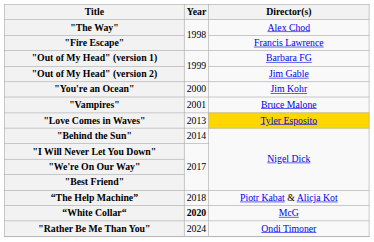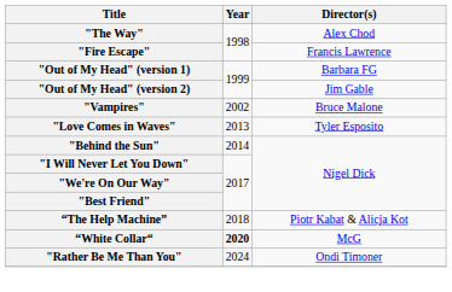 <table class="wikitable plainrowheaders" style="text-align:center;">
 <tr>
 <th scope="col" style="width:18em;">Title</th>
 <th scope="col">Year</th>
 <th scope="col" style="width:16em;">Director(s)</th>
 </tr>
 <tr>
 <th scope="row">"The Way"</th>
 <td rowspan="2">1998</td>
 <td><a href='#'>Alex Chod</a></td>
 </tr>
 <tr>
 <th scope="row">"Fire Escape"</th>
 <td><a href='#'>Francis Lawrence</a></td>
 </tr>
 <tr>
 <th scope="row">"Out of My Head" (version 1)</th>
 <td rowspan="2">1999</td>
 <td><a href='#'>Barbara FG</a></td>
 </tr>
 <tr>
 <th scope="row">"Out of My Head" (version 2)</th>
 <td><a href='#'>Jim Gable</a></td>
 </tr>
 <tr>
-<th scope="row">"You're an Ocean"</th>
-<td>2000</td>
-<td><a href='#'>Jim Kohr</a></td>
-</tr>
-<tr>
 <th scope="row">"Vampires"</th>
-<td>2001</td>
+<td>2002</td>
 <td><a href='#'>Bruce Malone</a></td>
 </tr>
 <tr>
 <th scope="row">"Love Comes in Waves"</th>
 <td>2013</td>
-<td style="background: gold;"><a href='#'>Tyler Esposito</a></td>
+<td><a href='#'>Tyler Esposito</a></td>
 </tr>
 <tr>
 <th scope="row">"Behind the Sun"</th>
 <td>2014</td>
 <td rowspan="4"><a href='#'>Nigel Dick</a></td>
 </tr>
 <tr>
 <th scope="row">"I Will Never Let You Down"</th>
 <td rowspan="3">2017</td>
 </tr>
 <tr>
 <th scope="row">"We're On Our Way"</th>
 </tr>
 <tr>
 <th scope="row">"Best Friend"</th>
 </tr>
 <tr>
 <th scope="row">“The Help Machine”</th>
 <td>2018</td>
 <td><a href='#'>Piotr Kabat</a> & <a href='#'>Alicja Kot</a></td>
 </tr>
 <tr>
 <th scope="row">“White Collar“</th>
 <td><strong>2020</strong></td>
 <td><a href='#'>McG</a></td>
 </tr>
 <tr>
 <th scope="row">"Rather Be Me Than You"</th>
 <td>2024</td>
 <td><a href='#'>Ondi Timoner</a></td>
 </tr>
 <tr>
 </tr>
 </table>
